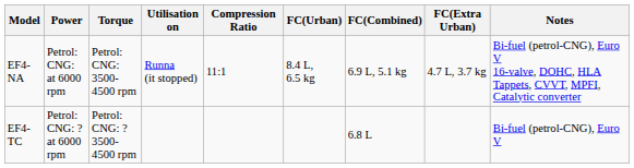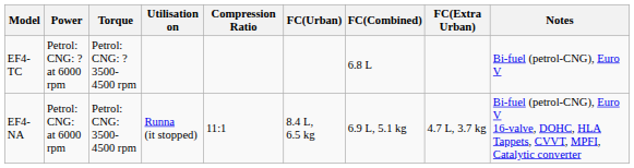 <table class="wikitable">
 <tr>
 <th>Model</th>
 <th>Power</th>
 <th>Torque</th>
 <th>Utilisation on</th>
 <th>Compression Ratio</th>
 <th>FC(Urban)</th>
 <th>FC(Combined)</th>
 <th>FC(Extra Urban)</th>
 <th>Notes</th>
 </tr>
 <tr>
+<td>EF4-TC</td>
+<td>Petrol: <br>CNG: ?<br>at 6000 rpm</td>
+<td>Petrol: <br>CNG: ? <br>3500-4500 rpm</td>
+<td></td>
+<td></td>
+<td></td>
+<td>6.8 L</td>
+<td></td>
+<td><a href='#'>Bi-fuel</a> (petrol-CNG), <a href='#'>Euro V</a></td>
+</tr>
+<tr>
 <td>EF4-NA</td>
 <td>Petrol: <br>CNG: <br>at 6000 rpm</td>
 <td>Petrol: <br>CNG:  <br>3500-4500 rpm</td>
 <td><a href='#'>Runna</a><br>(it stopped)</td>
 <td>11:1</td>
 <td>8.4 L, 6.5 kg</td>
 <td>6.9 L, 5.1 kg</td>
 <td>4.7 L, 3.7 kg</td>
 <td><a href='#'>Bi-fuel</a> (petrol-CNG), <a href='#'>Euro V</a><br><a href='#'>16-valve</a>, <a href='#'>DOHC</a>, <a href='#'>HLA Tappets</a>, <a href='#'>CVVT</a>, <a href='#'>MPFI</a>, <a href='#'>Catalytic converter</a></td>
 </tr>
-<tr>
-<td>EF4-TC</td>
-<td>Petrol: <br>CNG: ?<br>at 6000 rpm</td>
-<td>Petrol: <br>CNG: ? <br>3500-4500 rpm</td>
-<td></td>
-<td></td>
-<td></td>
-<td>6.8 L</td>
-<td></td>
-<td><a href='#'>Bi-fuel</a> (petrol-CNG), <a href='#'>Euro V</a></td>
-</tr>
 </table>
